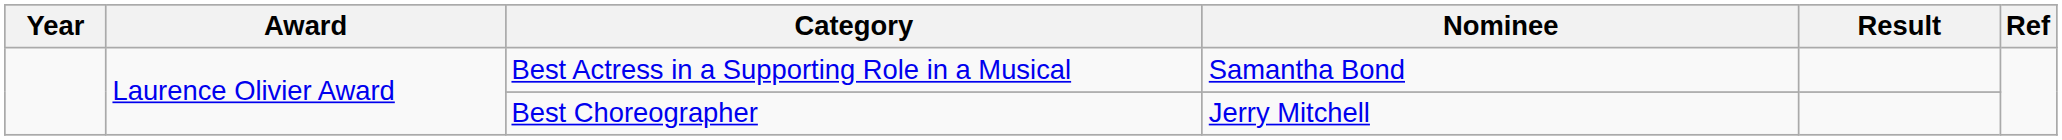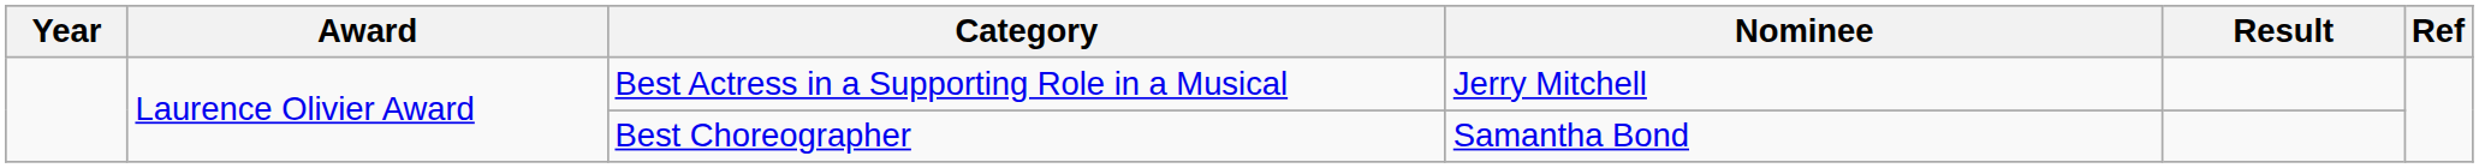 <table class="wikitable" style="width:95%;">
 <tr>
 <th width=5%>Year</th>
 <th style="width:20%;">Award</th>
 <th style="width:35%;">Category</th>
 <th style="width:30%;">Nominee</th>
 <th style="width:10%;">Result</th>
 <th style="width:5%;">Ref</th>
 </tr>
 <tr>
 <td rowspan="2"></td>
 <td rowspan="2"><a href='#'>Laurence Olivier Award</a></td>
 <td><a href='#'>Best Actress in a Supporting Role in a Musical</a></td>
-<td><a href='#'>Samantha Bond</a></td>
+<td><a href='#'>Jerry Mitchell</a></td>
 <td></td>
 <td rowspan="2"></td>
 </tr>
 <tr>
 <td><a href='#'>Best Choreographer</a></td>
-<td><a href='#'>Jerry Mitchell</a></td>
+<td><a href='#'>Samantha Bond</a></td>
 <td></td>
 </tr>
 </table>
